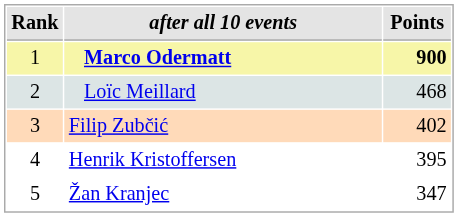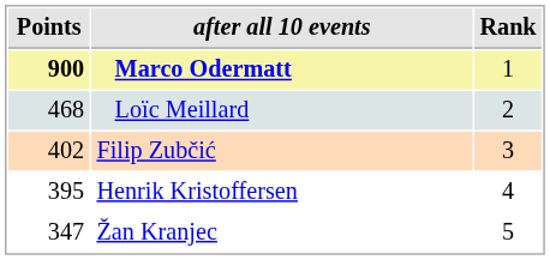 <table cellspacing="1" cellpadding="3" style="border:1px solid #AAAAAA;font-size:86%">
 <tr style="background-color: #E4E4E4;">
+<th style="border-bottom:1px solid #AAAAAA; width: 40px;">Points</th>
+<th style="border-bottom:1px solid #AAAAAA; width: 210px;"><em>after all 10 events</em></th>
 <th style="border-bottom:1px solid #AAAAAA; width: 10px;">Rank</th>
-<th style="border-bottom:1px solid #AAAAAA; width: 210px;"><em>after all 10 events</em></th>
-<th style="border-bottom:1px solid #AAAAAA; width: 40px;">Points</th>
 </tr>
 <tr style="background:#f7f6a8;">
+<td align=right><strong>900</strong></td>
+<td>   <strong><a href='#'>Marco Odermatt</a></strong> </td>
 <td align=center>1</td>
-<td>   <strong><a href='#'>Marco Odermatt</a></strong> </td>
-<td align=right><strong>900</strong></td>
 </tr>
 <tr style="background:#dce5e5;">
+<td align=right>468</td>
+<td>   <a href='#'>Loïc Meillard</a></td>
 <td align=center>2</td>
-<td>   <a href='#'>Loïc Meillard</a></td>
-<td align=right>468</td>
 </tr>
 <tr style="background:#ffdab9;">
+<td align=right>402</td>
+<td> <a href='#'>Filip Zubčić</a></td>
 <td align=center>3</td>
-<td> <a href='#'>Filip Zubčić</a></td>
-<td align=right>402</td>
 </tr>
 <tr>
+<td align=right>395</td>
+<td> <a href='#'>Henrik Kristoffersen</a></td>
 <td align=center>4</td>
-<td> <a href='#'>Henrik Kristoffersen</a></td>
-<td align=right>395</td>
 </tr>
 <tr>
+<td align=right>347</td>
+<td> <a href='#'>Žan Kranjec</a></td>
 <td align=center>5</td>
-<td> <a href='#'>Žan Kranjec</a></td>
-<td align=right>347</td>
 </tr>
 </table>
